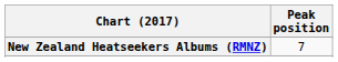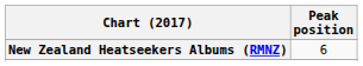 <table class="wikitable sortable plainrowheaders" style="text-align:center">
 <tr>
 <th scope="col">Chart (2017)</th>
 <th scope="col">Peak<br> position</th>
 </tr>
 <tr>
 </tr>
 <tr>
 </tr>
 <tr>
 </tr>
 <tr>
 </tr>
 <tr>
 </tr>
 <tr>
 <th scope="row">New Zealand Heatseekers Albums (<a href='#'>RMNZ</a>)</th>
-<td>7</td>
+<td>6</td>
 </tr>
 <tr>
 </tr>
 <tr>
 </tr>
 <tr>
 </tr>
 <tr>
 </tr>
 <tr>
 </tr>
 </table>
